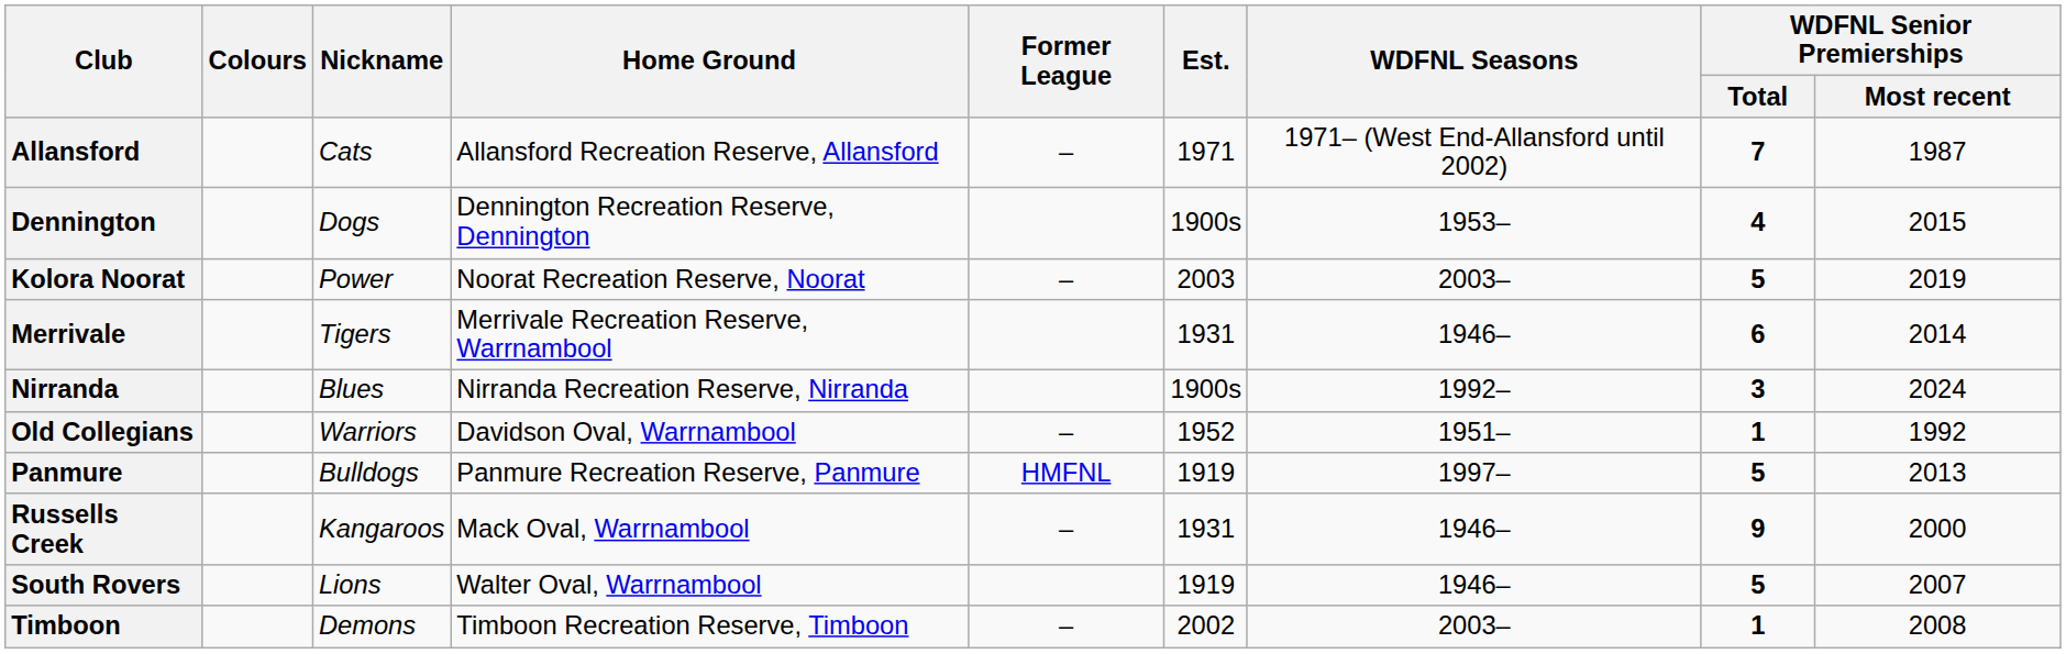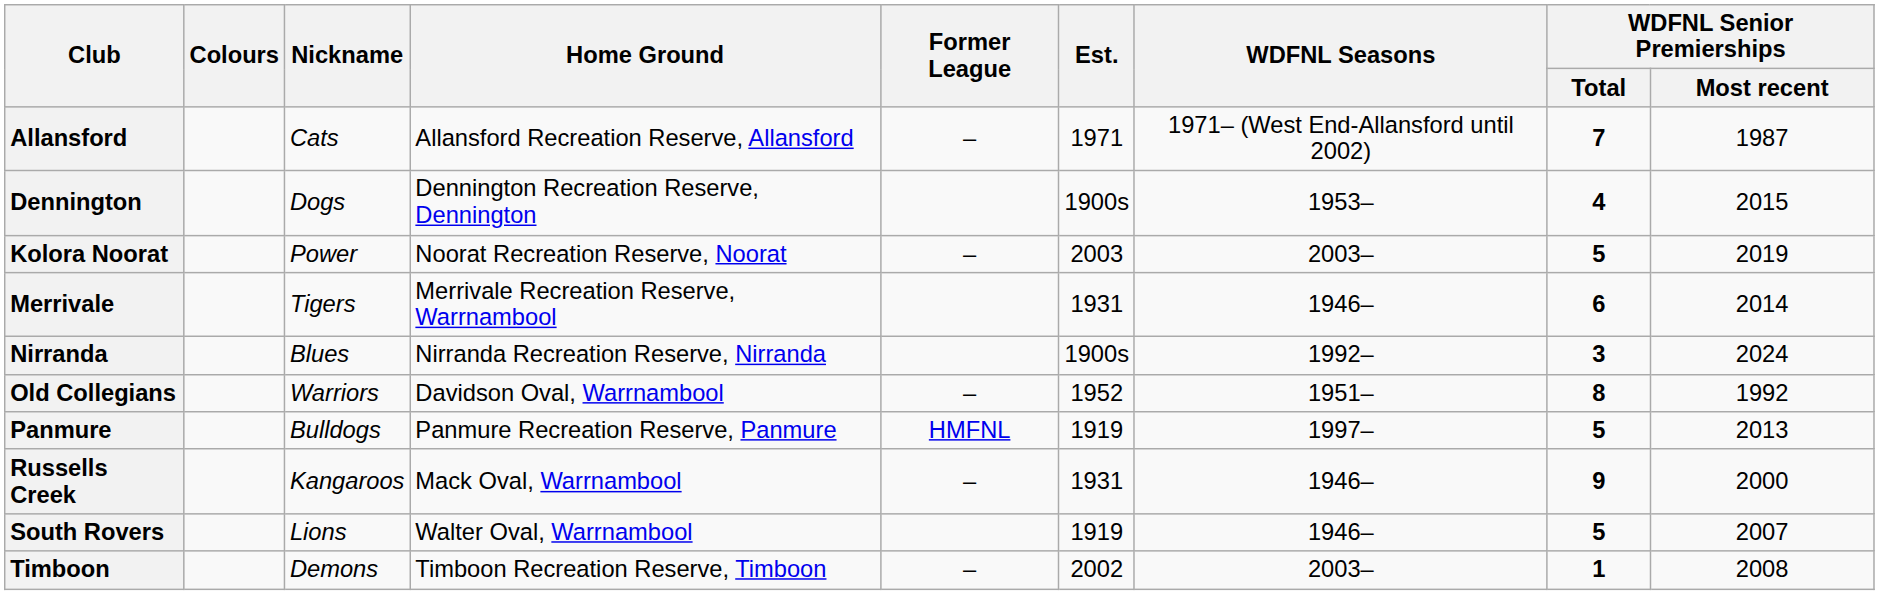 <table class="wikitable sortable mw-collapsible mw-collapsed" style="text-align:center; width:100%">
 <tr>
 <th rowspan="2">Club</th>
 <th rowspan="2">Colours</th>
 <th rowspan="2">Nickname</th>
 <th rowspan="2">Home Ground</th>
 <th rowspan="2">Former League</th>
 <th rowspan="2">Est.</th>
 <th rowspan="2">WDFNL Seasons</th>
 <th colspan="2">WDFNL Senior Premierships</th>
 </tr>
 <tr>
 <th>Total</th>
 <th>Most recent</th>
 </tr>
 <tr>
 <th style="text-align:left">Allansford</th>
 <td style="text-align:center;"></td>
 <td align="left"><em>Cats</em></td>
 <td align="left">Allansford Recreation Reserve, <a href='#'>Allansford</a></td>
 <td style="text-align:center;">–</td>
 <td style="text-align:center;">1971</td>
 <td style="text-align:center;">1971– (West End-Allansford until 2002)</td>
 <td style="text-align:center;"><strong>7</strong></td>
 <td>1987</td>
 </tr>
 <tr>
 <th style="text-align:left">Dennington</th>
 <td style="text-align:center;"></td>
 <td align="left"><em>Dogs</em></td>
 <td align="left">Dennington Recreation Reserve, <a href='#'>Dennington</a></td>
 <td style="text-align:center;"></td>
 <td style="text-align:center;">1900s</td>
 <td style="text-align:center;">1953–</td>
 <td style="text-align:center;"><strong>4</strong></td>
 <td>2015</td>
 </tr>
 <tr>
 <th style="text-align:left">Kolora Noorat</th>
 <td style="text-align:center;"></td>
 <td align="left"><em>Power</em></td>
 <td align="left">Noorat Recreation Reserve, <a href='#'>Noorat</a></td>
 <td style="text-align:center;">–</td>
 <td style="text-align:center;">2003</td>
 <td style="text-align:center;">2003–</td>
 <td style="text-align:center;"><strong>5</strong></td>
 <td>2019</td>
 </tr>
 <tr>
 <th style="text-align:left">Merrivale</th>
 <td style="text-align:center;"></td>
 <td align="left"><em>Tigers</em></td>
 <td align="left">Merrivale Recreation Reserve, <a href='#'>Warrnambool</a></td>
 <td style="text-align:center;"></td>
 <td style="text-align:center;">1931</td>
 <td style="text-align:center;">1946–</td>
 <td style="text-align:center;"><strong>6</strong></td>
 <td>2014</td>
 </tr>
 <tr>
 <th style="text-align:left">Nirranda</th>
 <td style="text-align:center;"></td>
 <td align="left"><em>Blues</em></td>
 <td align="left">Nirranda Recreation Reserve, <a href='#'>Nirranda</a></td>
 <td style="text-align:center;"></td>
 <td style="text-align:center;">1900s</td>
 <td style="text-align:center;">1992–</td>
 <td style="text-align:center;"><strong>3</strong></td>
 <td>2024</td>
 </tr>
 <tr>
 <th style="text-align:left">Old Collegians</th>
 <td style="text-align:center;"></td>
 <td align="left"><em>Warriors</em></td>
 <td align="left">Davidson Oval, <a href='#'>Warrnambool</a></td>
 <td style="text-align:center;">–</td>
 <td style="text-align:center;">1952</td>
 <td style="text-align:center;">1951–</td>
-<td style="text-align:center;"><strong>1</strong></td>
+<td style="text-align:center;"><strong>8</strong></td>
 <td>1992</td>
 </tr>
 <tr>
 <th style="text-align:left">Panmure</th>
 <td style="text-align:center;"></td>
 <td align="left"><em>Bulldogs</em></td>
 <td align="left">Panmure Recreation Reserve, <a href='#'>Panmure</a></td>
 <td style="text-align:center;"><a href='#'>HMFNL</a></td>
 <td style="text-align:center;">1919</td>
 <td style="text-align:center;">1997–</td>
 <td style="text-align:center;"><strong>5</strong></td>
 <td>2013</td>
 </tr>
 <tr>
 <th style="text-align:left">Russells Creek</th>
 <td style="text-align:center;"></td>
 <td align="left"><em>Kangaroos</em></td>
 <td align="left">Mack Oval, <a href='#'>Warrnambool</a></td>
 <td style="text-align:center;">–</td>
 <td style="text-align:center;">1931</td>
 <td style="text-align:center;">1946–</td>
 <td style="text-align:center;"><strong>9</strong></td>
 <td>2000</td>
 </tr>
 <tr>
 <th style="text-align:left">South Rovers</th>
 <td style="text-align:center;"></td>
 <td align="left"><em>Lions</em></td>
 <td align="left">Walter Oval, <a href='#'>Warrnambool</a></td>
 <td style="text-align:center;"></td>
 <td style="text-align:center;">1919</td>
 <td style="text-align:center;">1946–</td>
 <td style="text-align:center;"><strong>5</strong></td>
 <td>2007</td>
 </tr>
 <tr>
 <th style="text-align:left">Timboon</th>
 <td style="text-align:center;"></td>
 <td align="left"><em>Demons</em></td>
 <td align="left">Timboon Recreation Reserve, <a href='#'>Timboon</a></td>
 <td style="text-align:center;">–</td>
 <td style="text-align:center;">2002</td>
 <td style="text-align:center;">2003–</td>
 <td style="text-align:center;"><strong>1</strong></td>
 <td>2008</td>
 </tr>
 </table>
